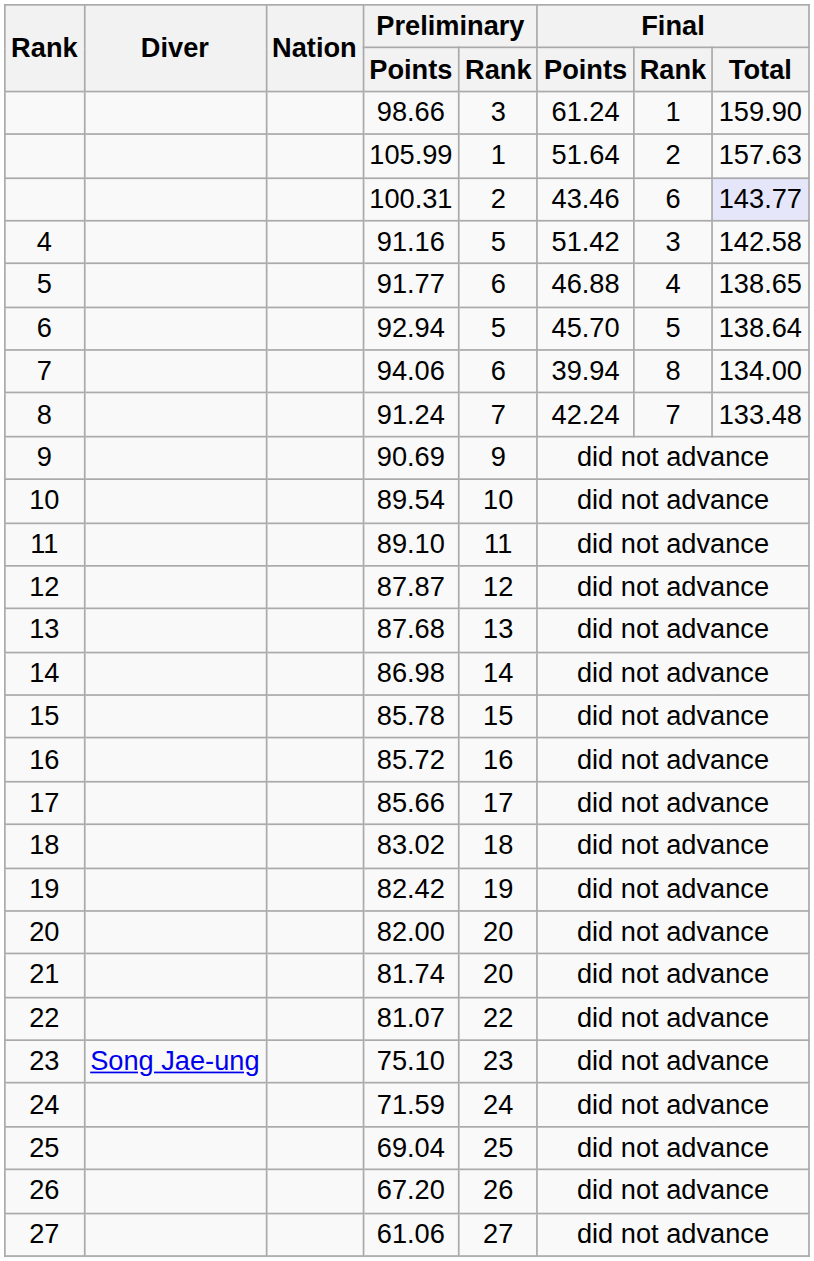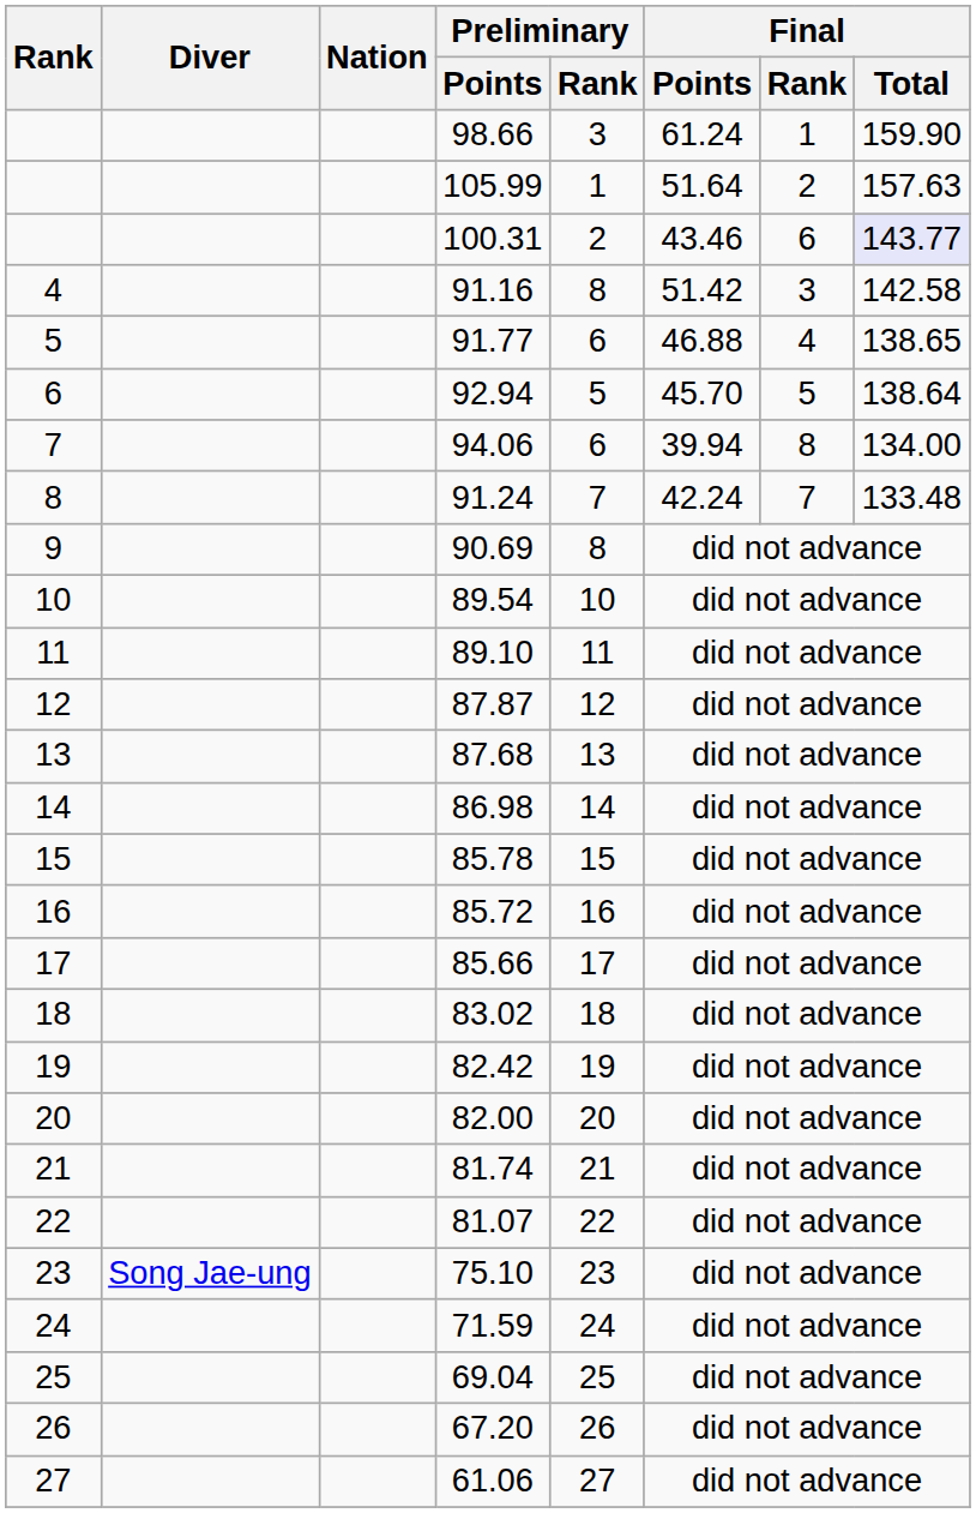 <table class="wikitable sortable" style="text-align:center;">
 <tr>
 <th rowspan=2>Rank</th>
 <th rowspan=2>Diver</th>
 <th rowspan=2>Nation</th>
 <th colspan=2>Preliminary</th>
 <th colspan=3>Final</th>
 </tr>
 <tr>
 <th>Points</th>
 <th>Rank</th>
 <th>Points</th>
 <th>Rank</th>
 <th>Total</th>
 </tr>
 <tr>
 <td></td>
 <td align=left></td>
 <td align=left></td>
 <td>98.66</td>
 <td>3</td>
 <td>61.24</td>
 <td>1</td>
 <td>159.90</td>
 </tr>
 <tr>
 <td></td>
 <td align=left></td>
 <td align=left></td>
 <td>105.99</td>
 <td>1</td>
 <td>51.64</td>
 <td>2</td>
 <td>157.63</td>
 </tr>
 <tr>
 <td></td>
 <td align=left></td>
 <td align=left></td>
 <td>100.31</td>
 <td>2</td>
 <td>43.46</td>
 <td>6</td>
 <td style="background: lavender;">143.77</td>
 </tr>
 <tr>
 <td>4</td>
 <td align=left></td>
 <td align=left></td>
 <td>91.16</td>
-<td>5</td>
+<td>8</td>
 <td>51.42</td>
 <td>3</td>
 <td>142.58</td>
 </tr>
 <tr>
 <td>5</td>
 <td align=left></td>
 <td align=left></td>
 <td>91.77</td>
 <td>6</td>
 <td>46.88</td>
 <td>4</td>
 <td>138.65</td>
 </tr>
 <tr>
 <td>6</td>
 <td align=left></td>
 <td align=left></td>
 <td>92.94</td>
 <td>5</td>
 <td>45.70</td>
 <td>5</td>
 <td>138.64</td>
 </tr>
 <tr>
 <td>7</td>
 <td align=left></td>
 <td align=left></td>
 <td>94.06</td>
 <td>6</td>
 <td>39.94</td>
 <td>8</td>
 <td>134.00</td>
 </tr>
 <tr>
 <td>8</td>
 <td align=left></td>
 <td align=left></td>
 <td>91.24</td>
 <td>7</td>
 <td>42.24</td>
 <td>7</td>
 <td>133.48</td>
 </tr>
 <tr>
 <td>9</td>
 <td align=left></td>
 <td align=left></td>
 <td>90.69</td>
-<td>9</td>
+<td>8</td>
 <td colspan=3>did not advance</td>
 </tr>
 <tr>
 <td>10</td>
 <td align=left></td>
 <td align=left></td>
 <td>89.54</td>
 <td>10</td>
 <td colspan=3>did not advance</td>
 </tr>
 <tr>
 <td>11</td>
 <td align=left></td>
 <td align=left></td>
 <td>89.10</td>
 <td>11</td>
 <td colspan=3>did not advance</td>
 </tr>
 <tr>
 <td>12</td>
 <td align=left></td>
 <td align=left></td>
 <td>87.87</td>
 <td>12</td>
 <td colspan=3>did not advance</td>
 </tr>
 <tr>
 <td>13</td>
 <td align=left></td>
 <td align=left></td>
 <td>87.68</td>
 <td>13</td>
 <td colspan=3>did not advance</td>
 </tr>
 <tr>
 <td>14</td>
 <td align=left></td>
 <td align=left></td>
 <td>86.98</td>
 <td>14</td>
 <td colspan=3>did not advance</td>
 </tr>
 <tr>
 <td>15</td>
 <td align=left></td>
 <td align=left></td>
 <td>85.78</td>
 <td>15</td>
 <td colspan=3>did not advance</td>
 </tr>
 <tr>
 <td>16</td>
 <td align=left></td>
 <td align=left></td>
 <td>85.72</td>
 <td>16</td>
 <td colspan=3>did not advance</td>
 </tr>
 <tr>
 <td>17</td>
 <td align=left></td>
 <td align=left></td>
 <td>85.66</td>
 <td>17</td>
 <td colspan=3>did not advance</td>
 </tr>
 <tr>
 <td>18</td>
 <td align=left></td>
 <td align=left></td>
 <td>83.02</td>
 <td>18</td>
 <td colspan=3>did not advance</td>
 </tr>
 <tr>
 <td>19</td>
 <td align=left></td>
 <td align=left></td>
 <td>82.42</td>
 <td>19</td>
 <td colspan=3>did not advance</td>
 </tr>
 <tr>
 <td>20</td>
 <td align=left></td>
 <td align=left></td>
 <td>82.00</td>
 <td>20</td>
 <td colspan=3>did not advance</td>
 </tr>
 <tr>
 <td>21</td>
 <td align=left></td>
 <td align=left></td>
 <td>81.74</td>
-<td>20</td>
+<td>21</td>
 <td colspan=3>did not advance</td>
 </tr>
 <tr>
 <td>22</td>
 <td align=left></td>
 <td align=left></td>
 <td>81.07</td>
 <td>22</td>
 <td colspan=3>did not advance</td>
 </tr>
 <tr>
 <td>23</td>
 <td align=left><a href='#'>Song Jae-ung</a></td>
 <td align=left></td>
 <td>75.10</td>
 <td>23</td>
 <td colspan=3>did not advance</td>
 </tr>
 <tr>
 <td>24</td>
 <td align=left></td>
 <td align=left></td>
 <td>71.59</td>
 <td>24</td>
 <td colspan=3>did not advance</td>
 </tr>
 <tr>
 <td>25</td>
 <td align=left></td>
 <td align=left></td>
 <td>69.04</td>
 <td>25</td>
 <td colspan=3>did not advance</td>
 </tr>
 <tr>
 <td>26</td>
 <td align=left></td>
 <td align=left></td>
 <td>67.20</td>
 <td>26</td>
 <td colspan=3>did not advance</td>
 </tr>
 <tr>
 <td>27</td>
 <td align=left></td>
 <td align=left></td>
 <td>61.06</td>
 <td>27</td>
 <td colspan=3>did not advance</td>
 </tr>
 </table>
